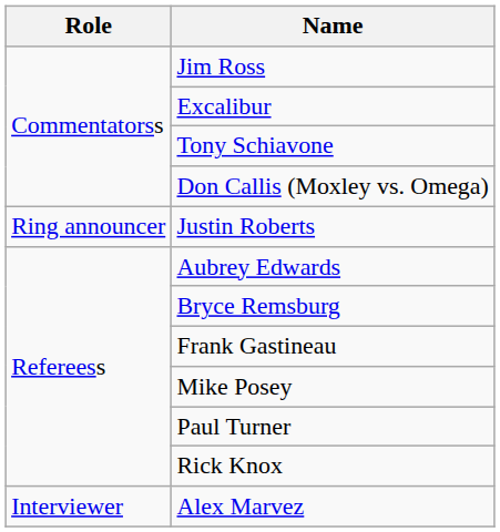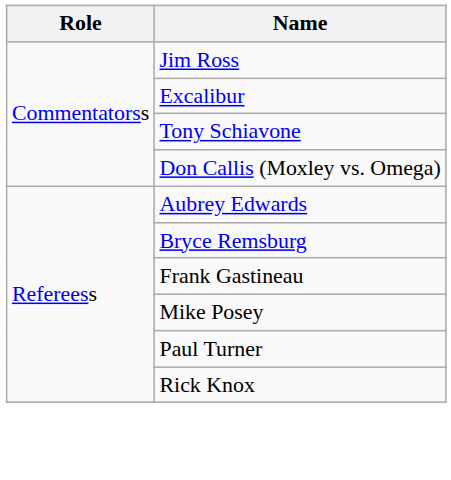 <table class=wikitable style="font-size:90%; margin: 0.5em 0 0.5em 1em; float: right; clear: right;">
 <tr>
 <th>Role</th>
 <th>Name</th>
 </tr>
 <tr>
 <td rowspan=4><a href='#'>Commentators</a>s</td>
 <td><a href='#'>Jim Ross</a></td>
 </tr>
 <tr>
 <td><a href='#'>Excalibur</a></td>
 </tr>
 <tr>
 <td><a href='#'>Tony Schiavone</a></td>
 </tr>
 <tr>
 <td><a href='#'>Don Callis</a> (Moxley vs. Omega)</td>
-</tr>
-<tr>
-<td rowspan=1><a href='#'>Ring announcer</a></td>
-<td><a href='#'>Justin Roberts</a></td>
 </tr>
 <tr>
 <td rowspan=6><a href='#'>Referees</a>s</td>
 <td><a href='#'>Aubrey Edwards</a></td>
 </tr>
 <tr>
 <td><a href='#'>Bryce Remsburg</a></td>
 </tr>
 <tr>
 <td>Frank Gastineau</td>
 </tr>
 <tr>
 <td>Mike Posey</td>
 </tr>
 <tr>
 <td>Paul Turner</td>
 </tr>
 <tr>
 <td>Rick Knox</td>
 </tr>
-<tr>
-<td><a href='#'>Interviewer</a></td>
-<td><a href='#'>Alex Marvez</a></td>
-</tr>
 </table>
